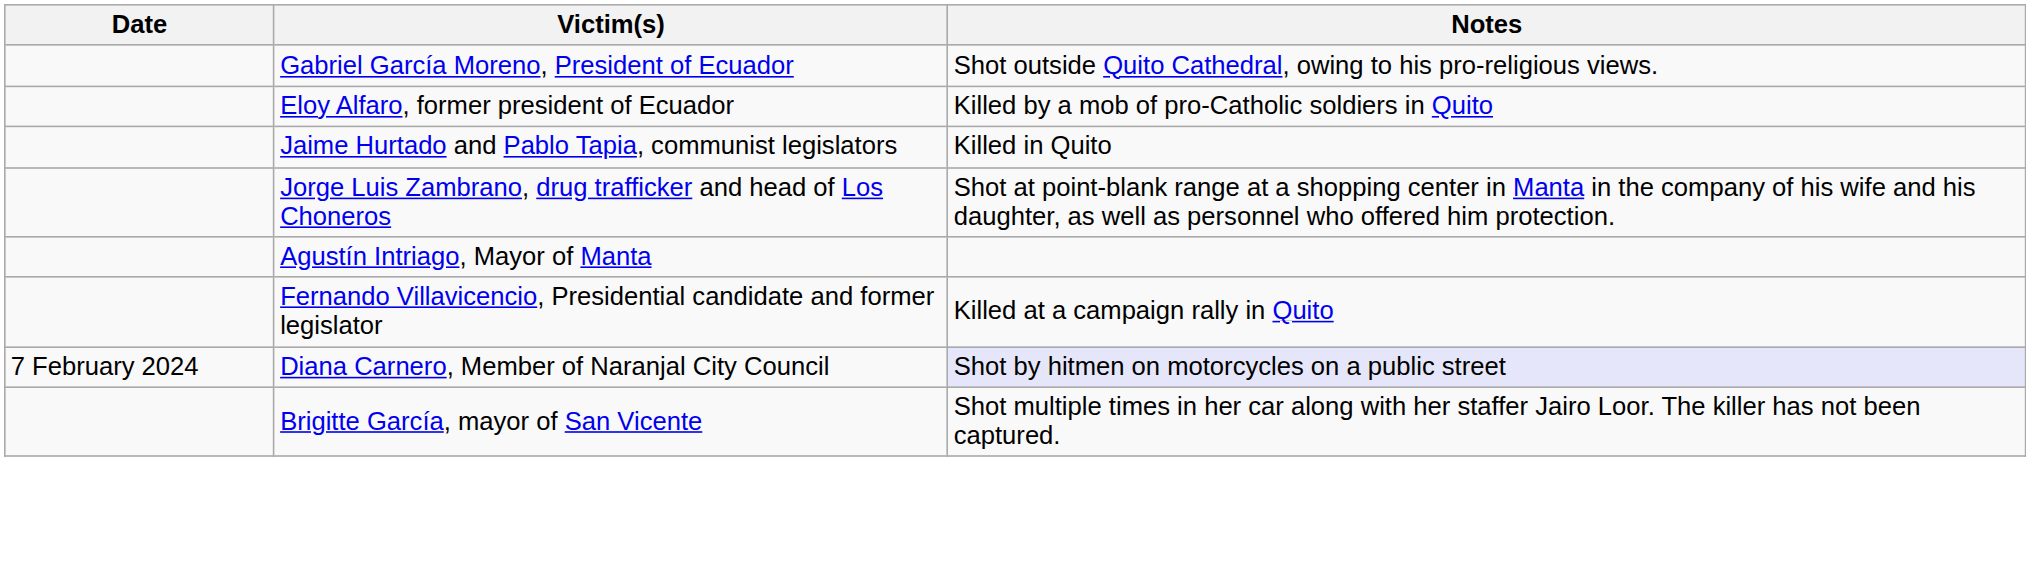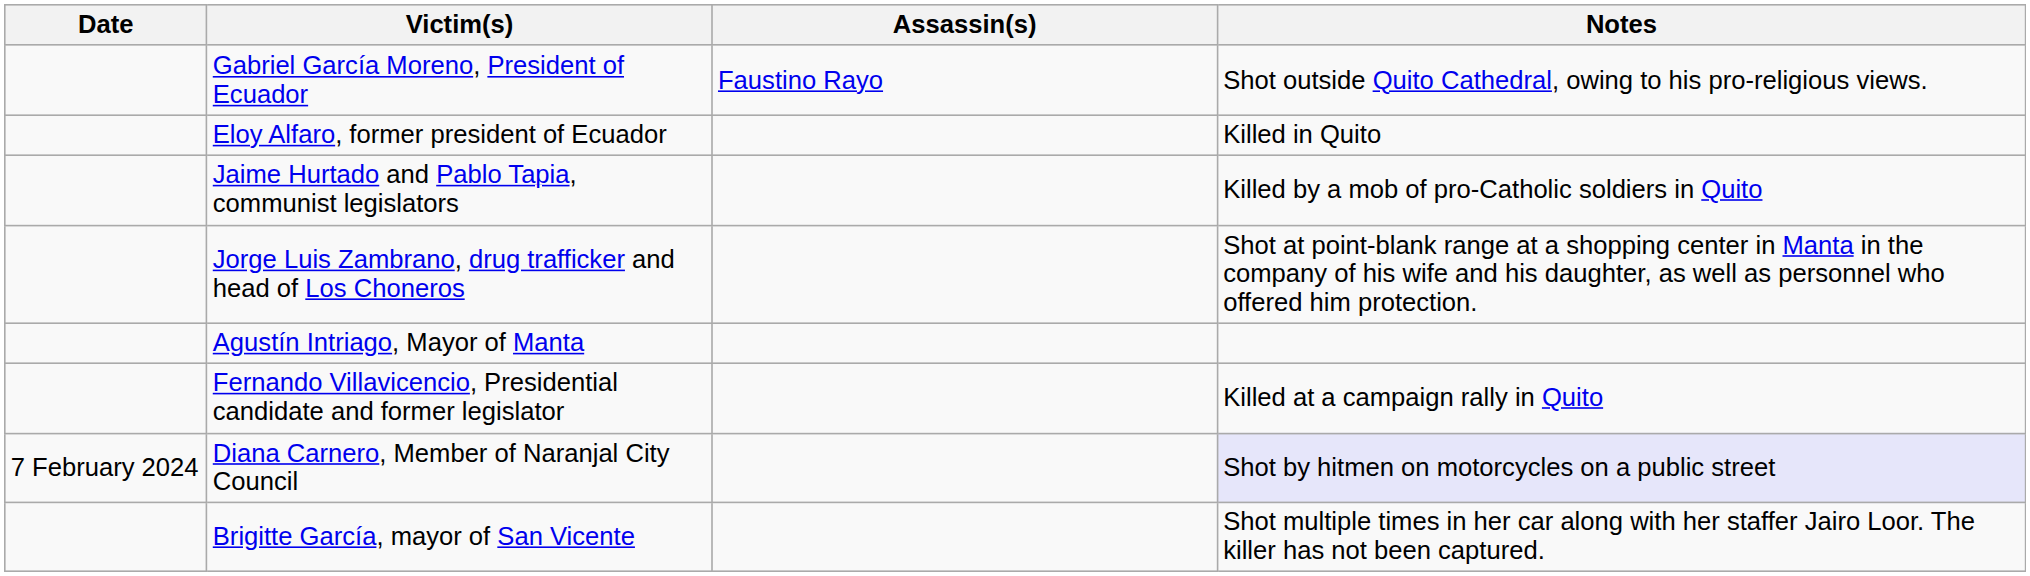 <table class="wikitable sortable sticky-header" style="width:100%">
 <tr>
 <th style="width:10%">Date</th>
 <th style="width:25%">Victim(s)</th>
+<th style="width:25%">Assassin(s)</th>
 <th style="width:40%">Notes</th>
 </tr>
 <tr>
 <td></td>
 <td><a href='#'>Gabriel García Moreno</a>, <a href='#'>President of Ecuador</a></td>
+<td><a href='#'>Faustino Rayo</a></td>
 <td>Shot outside <a href='#'>Quito Cathedral</a>, owing to his pro-religious views.</td>
 </tr>
 <tr>
 <td></td>
 <td><a href='#'>Eloy Alfaro</a>, former president of Ecuador</td>
+<td></td>
+<td>Killed in Quito</td>
+</tr>
+<tr>
+<td></td>
+<td><a href='#'>Jaime Hurtado</a> and <a href='#'>Pablo Tapia</a>, communist legislators</td>
+<td></td>
 <td>Killed by a mob of pro-Catholic soldiers in <a href='#'>Quito</a></td>
 </tr>
 <tr>
 <td></td>
-<td><a href='#'>Jaime Hurtado</a> and <a href='#'>Pablo Tapia</a>, communist legislators</td>
-<td>Killed in Quito</td>
-</tr>
-<tr>
+<td><a href='#'>Jorge Luis Zambrano</a>, <a href='#'>drug trafficker</a> and head of <a href='#'>Los Choneros</a></td>
 <td></td>
-<td><a href='#'>Jorge Luis Zambrano</a>, <a href='#'>drug trafficker</a> and head of <a href='#'>Los Choneros</a></td>
 <td>Shot at point-blank range at a shopping center in <a href='#'>Manta</a> in the company of his wife and his daughter, as well as personnel who offered him protection.</td>
 </tr>
 <tr>
 <td></td>
 <td><a href='#'>Agustín Intriago</a>, Mayor of <a href='#'>Manta</a></td>
 <td></td>
+<td></td>
 </tr>
 <tr>
 <td></td>
 <td><a href='#'>Fernando Villavicencio</a>, Presidential candidate and former legislator</td>
+<td></td>
 <td>Killed at a campaign rally in <a href='#'>Quito</a></td>
 </tr>
 <tr>
 <td>7 February 2024</td>
 <td><a href='#'>Diana Carnero</a>, Member of Naranjal City Council</td>
+<td></td>
 <td style="background: lavender;">Shot by hitmen on motorcycles on a public street</td>
 </tr>
 <tr>
 <td></td>
 <td><a href='#'>Brigitte García</a>, mayor of <a href='#'>San Vicente</a></td>
+<td></td>
 <td>Shot multiple times in her car  along with her staffer Jairo Loor. The killer has not been captured.</td>
 </tr>
 </table>
